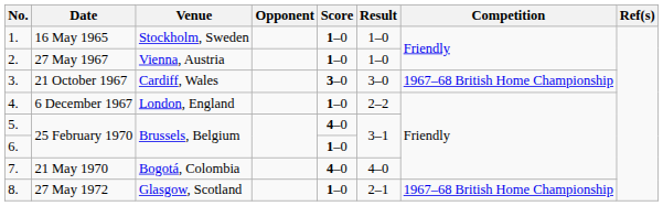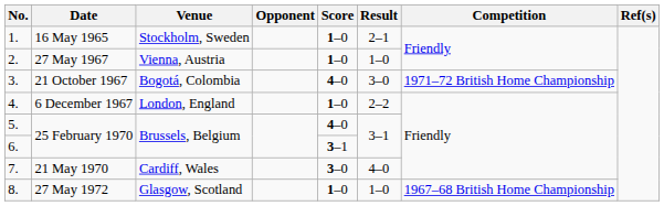 <table class="wikitable sortable">
 <tr>
 <th scope="col">No.</th>
 <th scope="col">Date</th>
 <th scope="col">Venue</th>
 <th scope="col">Opponent</th>
 <th scope="col">Score</th>
 <th scope="col">Result</th>
 <th scope="col">Competition</th>
 <th scope="col" class="unsortable">Ref(s)</th>
 </tr>
 <tr>
 <td>1.</td>
 <td>16 May 1965</td>
 <td><a href='#'>Stockholm</a>, Sweden</td>
 <td></td>
 <td align=center><strong>1</strong>–0</td>
-<td align=center>1–0</td>
+<td align=center>2–1</td>
 <td rowspan=2><a href='#'>Friendly</a></td>
 </tr>
 <tr>
 <td>2.</td>
 <td>27 May 1967</td>
 <td><a href='#'>Vienna</a>, Austria</td>
 <td></td>
 <td align=center><strong>1</strong>–0</td>
 <td align=center>1–0</td>
 </tr>
 <tr>
 <td>3.</td>
 <td>21 October 1967</td>
-<td><a href='#'>Cardiff</a>, Wales</td>
+<td><a href='#'>Bogotá</a>, Colombia</td>
 <td></td>
-<td align=center><strong>3</strong>–0</td>
+<td align=center><strong>4</strong>–0</td>
 <td align=center>3–0</td>
-<td><a href='#'>1967–68 British Home Championship</a></td>
+<td><a href='#'>1971–72 British Home Championship</a></td>
 </tr>
 <tr>
 <td>4.</td>
 <td>6 December 1967</td>
 <td><a href='#'>London</a>, England</td>
 <td></td>
 <td align=center><strong>1</strong>–0</td>
 <td align=center>2–2</td>
 <td rowspan=4>Friendly</td>
 </tr>
 <tr>
 <td>5.</td>
 <td rowspan=2>25 February 1970</td>
 <td rowspan=2><a href='#'>Brussels</a>, Belgium</td>
 <td rowspan=2></td>
 <td align=center><strong>4</strong>–0</td>
 <td rowspan=2 align=center>3–1</td>
 </tr>
 <tr>
 <td>6.</td>
-<td align=center><strong>1</strong>–0</td>
+<td align=center><strong>3</strong>–1</td>
 </tr>
 <tr>
 <td>7.</td>
 <td>21 May 1970</td>
-<td><a href='#'>Bogotá</a>, Colombia</td>
+<td><a href='#'>Cardiff</a>, Wales</td>
 <td></td>
-<td align=center><strong>4</strong>–0</td>
+<td align=center><strong>3</strong>–0</td>
 <td align=center>4–0</td>
 </tr>
 <tr>
 <td>8.</td>
 <td>27 May 1972</td>
 <td><a href='#'>Glasgow</a>, Scotland</td>
 <td></td>
 <td align=center><strong>1</strong>–0</td>
-<td align=center>2–1</td>
+<td align=center>1–0</td>
 <td><a href='#'>1967–68 British Home Championship</a></td>
 </tr>
 </table>
